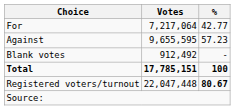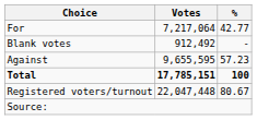 <table class=wikitable style=text-align:right>
 <tr>
 <th>Choice</th>
 <th>Votes</th>
 <th>%</th>
 </tr>
 <tr>
 <td align=left>For</td>
 <td>7,217,064</td>
 <td>42.77</td>
 </tr>
 <tr>
+<td align=left>Blank votes</td>
+<td>912,492</td>
+<td>-</td>
+</tr>
+<tr>
 <td align=left>Against</td>
 <td>9,655,595</td>
 <td>57.23</td>
-</tr>
-<tr>
-<td align=left>Blank votes</td>
-<td>912,492</td>
-<td>-</td>
 </tr>
 <tr>
 <td align=left><strong>Total</strong></td>
 <td><strong>17,785,151</strong></td>
 <td><strong>100</strong></td>
 </tr>
 <tr>
 <td align=left>Registered voters/turnout</td>
 <td>22,047,448</td>
-<td><strong>80.67</strong></td>
+<td>80.67</td>
 </tr>
 <tr>
 <td colspan=3 align=left>Source: </td>
 </tr>
 </table>
